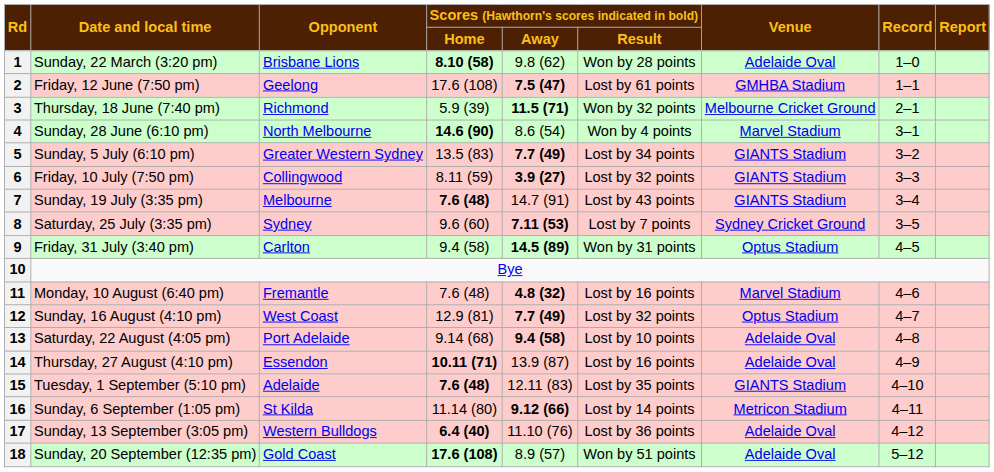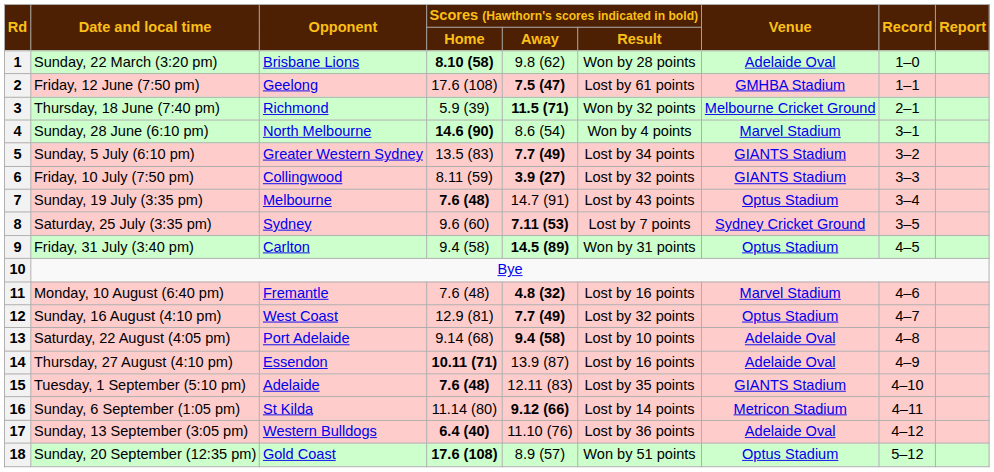 <table class="wikitable" style="text-align:center">
 <tr>
 <th rowspan="2" style="background: #4D2004; color: #FBBF15">Rd</th>
 <th rowspan="2" style="background: #4D2004; color: #FBBF15">Date and local time</th>
 <th rowspan="2" style="background: #4D2004; color: #FBBF15">Opponent</th>
 <th colspan="3" style="background: #4D2004; color: #FBBF15">Scores <small>(Hawthorn's scores indicated in <strong>bold</strong>)</small></th>
 <th rowspan="2" style="background: #4D2004; color: #FBBF15">Venue</th>
 <th rowspan="2" style="background: #4D2004; color: #FBBF15">Record</th>
 <th rowspan="2" style="background: #4D2004; color: #FBBF15">Report</th>
 </tr>
 <tr>
 <th style="background: #4D2004; color: #FBBF15">Home</th>
 <th style="background: #4D2004; color: #FBBF15">Away</th>
 <th style="background: #4D2004; color: #FBBF15">Result</th>
 </tr>
 <tr style="background:#cfc">
 <th>1</th>
 <td align="left">Sunday, 22 March (3:20 pm)</td>
 <td align="left"><a href='#'>Brisbane Lions</a></td>
 <td><strong>8.10 (58)</strong></td>
 <td>9.8 (62)</td>
 <td>Won by 28 points</td>
 <td><a href='#'>Adelaide Oval</a></td>
 <td>1–0</td>
 <td></td>
 </tr>
 <tr style="background:#fcc">
 <th>2</th>
 <td align="left">Friday, 12 June (7:50 pm)</td>
 <td align="left"><a href='#'>Geelong</a></td>
 <td>17.6 (108)</td>
 <td><strong>7.5 (47)</strong></td>
 <td>Lost by 61 points</td>
 <td><a href='#'>GMHBA Stadium</a></td>
 <td>1–1</td>
 <td></td>
 </tr>
 <tr style="background:#cfc">
 <th>3</th>
 <td align="left">Thursday, 18 June (7:40 pm)</td>
 <td align="left"><a href='#'>Richmond</a></td>
 <td>5.9 (39)</td>
 <td><strong>11.5 (71)</strong></td>
 <td>Won by 32 points</td>
 <td><a href='#'>Melbourne Cricket Ground</a></td>
 <td>2–1</td>
 <td></td>
 </tr>
 <tr style="background:#cfc">
 <th>4</th>
 <td align="left">Sunday, 28 June (6:10 pm)</td>
 <td align="left"><a href='#'>North Melbourne</a></td>
 <td><strong>14.6 (90)</strong></td>
 <td>8.6 (54)</td>
 <td>Won by 4 points</td>
 <td><a href='#'>Marvel Stadium</a></td>
 <td>3–1</td>
 <td></td>
 </tr>
 <tr style="background:#fcc">
 <th>5</th>
 <td align="left">Sunday, 5 July (6:10 pm)</td>
 <td align="left"><a href='#'>Greater Western Sydney</a></td>
 <td>13.5 (83)</td>
 <td><strong>7.7 (49)</strong></td>
 <td>Lost by 34 points</td>
 <td><a href='#'>GIANTS Stadium</a></td>
 <td>3–2</td>
 <td></td>
 </tr>
 <tr style="background:#fcc">
 <th>6</th>
 <td align="left">Friday, 10 July (7:50 pm)</td>
 <td align="left"><a href='#'>Collingwood</a></td>
 <td>8.11 (59)</td>
 <td><strong>3.9 (27)</strong></td>
 <td>Lost by 32 points</td>
 <td><a href='#'>GIANTS Stadium</a></td>
 <td>3–3</td>
 <td></td>
 </tr>
 <tr style="background:#fcc">
 <th>7</th>
 <td align="left">Sunday, 19 July (3:35 pm)</td>
 <td align="left"><a href='#'>Melbourne</a></td>
 <td><strong>7.6 (48)</strong></td>
 <td>14.7 (91)</td>
 <td>Lost by 43 points</td>
-<td><a href='#'>GIANTS Stadium</a></td>
+<td><a href='#'>Optus Stadium</a></td>
 <td>3–4</td>
 <td></td>
 </tr>
 <tr style="background:#fcc">
 <th>8</th>
 <td align="left">Saturday, 25 July (3:35 pm)</td>
 <td align="left"><a href='#'>Sydney</a></td>
 <td>9.6 (60)</td>
 <td><strong>7.11 (53)</strong></td>
 <td>Lost by 7 points</td>
 <td><a href='#'>Sydney Cricket Ground</a></td>
 <td>3–5</td>
 <td></td>
 </tr>
 <tr style="background:#cfc">
 <th>9</th>
 <td align="left">Friday, 31 July (3:40 pm)</td>
 <td align="left"><a href='#'>Carlton</a></td>
 <td>9.4 (58)</td>
 <td><strong>14.5 (89)</strong></td>
 <td>Won by 31 points</td>
 <td><a href='#'>Optus Stadium</a></td>
 <td>4–5</td>
 <td></td>
 </tr>
 <tr>
 <th>10</th>
 <td colspan="8"><a href='#'>Bye</a></td>
 </tr>
 <tr style="background:#fcc">
 <th>11</th>
 <td align="left">Monday, 10 August (6:40 pm)</td>
 <td align="left"><a href='#'>Fremantle</a></td>
 <td>7.6 (48)</td>
 <td><strong>4.8 (32)</strong></td>
 <td>Lost by 16 points</td>
 <td><a href='#'>Marvel Stadium</a></td>
 <td>4–6</td>
 <td></td>
 </tr>
 <tr style="background:#fcc">
 <th>12</th>
 <td align="left">Sunday, 16 August (4:10 pm)</td>
 <td align="left"><a href='#'>West Coast</a></td>
 <td>12.9 (81)</td>
 <td><strong>7.7 (49)</strong></td>
 <td>Lost by 32 points</td>
 <td><a href='#'>Optus Stadium</a></td>
 <td>4–7</td>
 <td></td>
 </tr>
 <tr style="background:#fcc">
 <th>13</th>
 <td align="left">Saturday, 22 August (4:05 pm)</td>
 <td align="left"><a href='#'>Port Adelaide</a></td>
 <td>9.14 (68)</td>
 <td><strong>9.4 (58)</strong></td>
 <td>Lost by 10 points</td>
 <td><a href='#'>Adelaide Oval</a></td>
 <td>4–8</td>
 <td></td>
 </tr>
 <tr style="background:#fcc">
 <th>14</th>
 <td align="left">Thursday, 27 August (4:10 pm)</td>
 <td align="left"><a href='#'>Essendon</a></td>
 <td><strong>10.11 (71)</strong></td>
 <td>13.9 (87)</td>
 <td>Lost by 16 points</td>
 <td><a href='#'>Adelaide Oval</a></td>
 <td>4–9</td>
 <td></td>
 </tr>
 <tr style="background:#fcc">
 <th>15</th>
 <td align="left">Tuesday, 1 September (5:10 pm)</td>
 <td align="left"><a href='#'>Adelaide</a></td>
 <td><strong>7.6 (48)</strong></td>
 <td>12.11 (83)</td>
 <td>Lost by 35 points</td>
 <td><a href='#'>GIANTS Stadium</a></td>
 <td>4–10</td>
 <td></td>
 </tr>
 <tr style="background:#fcc">
 <th>16</th>
 <td align="left">Sunday, 6 September (1:05 pm)</td>
 <td align="left"><a href='#'>St Kilda</a></td>
 <td>11.14 (80)</td>
 <td><strong>9.12 (66)</strong></td>
 <td>Lost by 14 points</td>
 <td><a href='#'>Metricon Stadium</a></td>
 <td>4–11</td>
 <td></td>
 </tr>
 <tr style="background:#fcc">
 <th>17</th>
 <td align="left">Sunday, 13 September (3:05 pm)</td>
 <td align="left"><a href='#'>Western Bulldogs</a></td>
 <td><strong>6.4 (40)</strong></td>
 <td>11.10 (76)</td>
 <td>Lost by 36 points</td>
 <td><a href='#'>Adelaide Oval</a></td>
 <td>4–12</td>
 <td></td>
 </tr>
 <tr style="background:#cfc">
 <th>18</th>
 <td align="left">Sunday, 20 September (12:35 pm)</td>
 <td align="left"><a href='#'>Gold Coast</a></td>
 <td><strong>17.6 (108)</strong></td>
 <td>8.9 (57)</td>
 <td>Won by 51 points</td>
-<td><a href='#'>Adelaide Oval</a></td>
+<td><a href='#'>Optus Stadium</a></td>
 <td>5–12</td>
 <td></td>
 </tr>
 </table>
